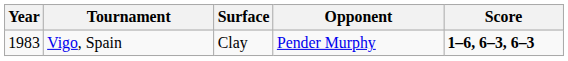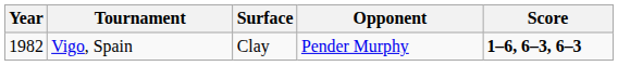 <table class="sortable wikitable" style=font-size:97%>
 <tr>
 <th style="width:30px">Year</th>
 <th style="width:160px">Tournament</th>
 <th style="width:50px">Surface</th>
 <th style="width:160px">Opponent</th>
 <th style="width:110px" class="unsortable">Score</th>
 </tr>
 <tr>
-<td>1983</td>
+<td>1982</td>
 <td><a href='#'>Vigo</a>, Spain</td>
 <td>Clay</td>
 <td> <a href='#'>Pender Murphy</a></td>
 <td><strong>1–6, 6–3, 6–3</strong></td>
 </tr>
 </table>
